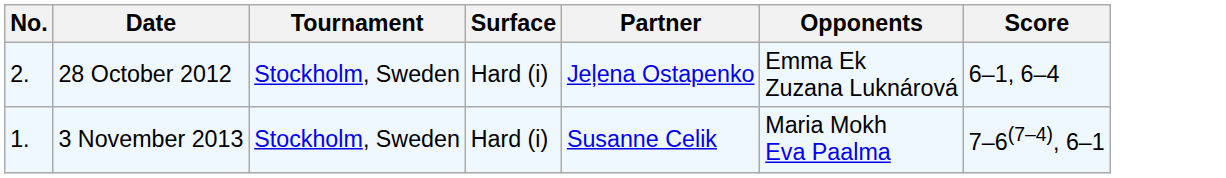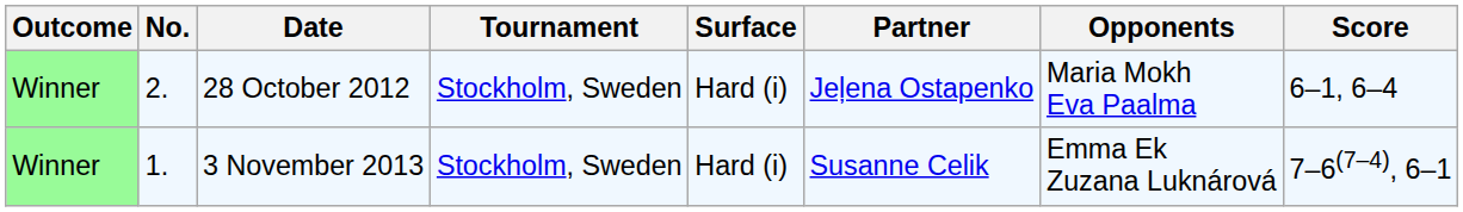 <table class="sortable wikitable" style=font-size:97%>
 <tr>
+<th>Outcome</th>
 <th>No.</th>
 <th>Date</th>
 <th>Tournament</th>
 <th>Surface</th>
 <th>Partner</th>
 <th>Opponents</th>
 <th>Score</th>
 </tr>
 <tr style="background:#f0f8ff;">
+<td style="background:#98fb98;">Winner</td>
 <td>2.</td>
 <td>28 October 2012</td>
 <td><a href='#'>Stockholm</a>, Sweden</td>
 <td>Hard (i)</td>
 <td> <a href='#'>Jeļena Ostapenko</a></td>
-<td> Emma Ek <br>  Zuzana Luknárová</td>
+<td> Maria Mokh <br>  <a href='#'>Eva Paalma</a></td>
 <td>6–1, 6–4</td>
 </tr>
 <tr style="background:#f0f8ff;">
+<td style="background:#98fb98;">Winner</td>
 <td>1.</td>
 <td>3 November 2013</td>
 <td><a href='#'>Stockholm</a>, Sweden</td>
 <td>Hard (i)</td>
 <td> <a href='#'>Susanne Celik</a></td>
-<td> Maria Mokh <br>  <a href='#'>Eva Paalma</a></td>
+<td> Emma Ek <br>  Zuzana Luknárová</td>
 <td>7–6<sup>(7–4)</sup>, 6–1</td>
 </tr>
 </table>
